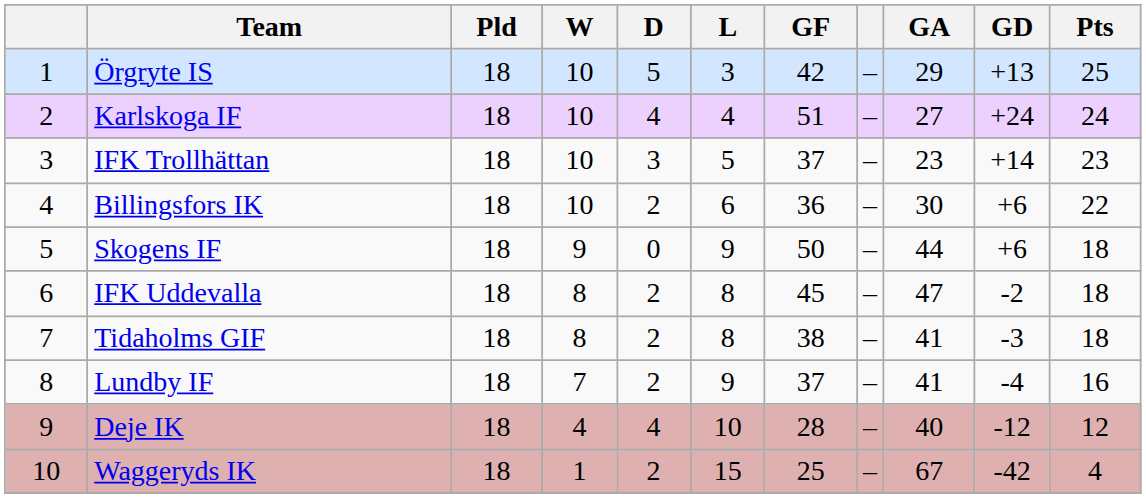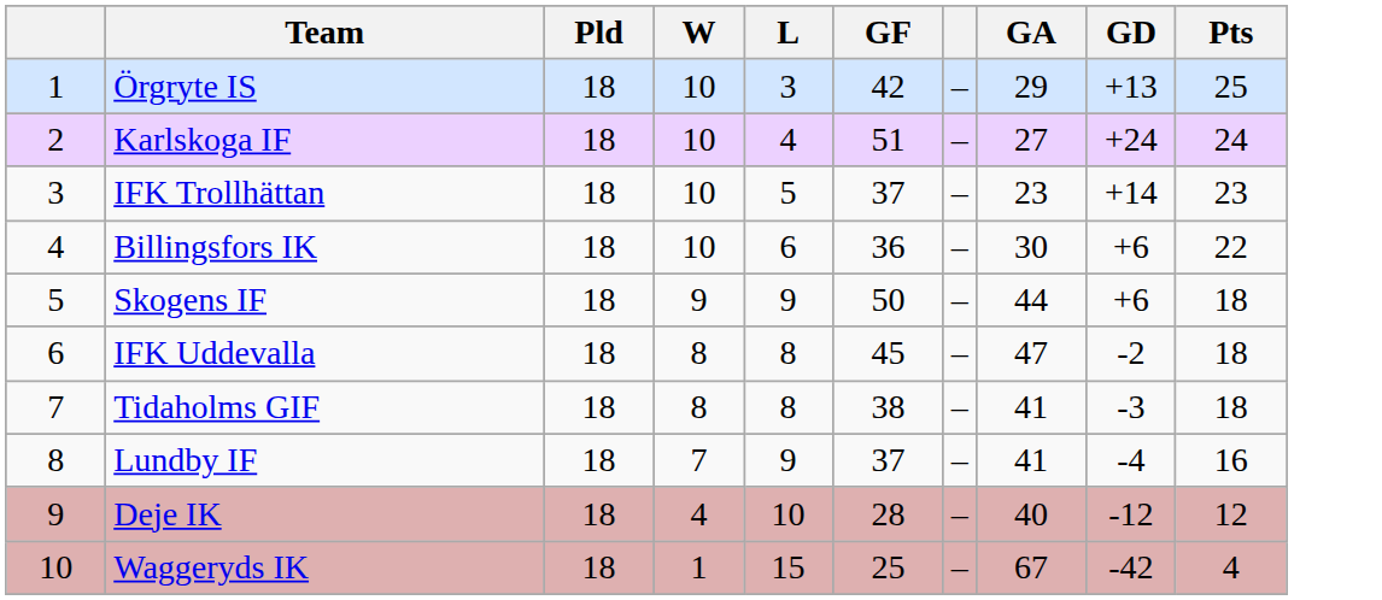 <table class="wikitable" style="text-align: center;">
 <tr>
 <th style="width: 40px;"></th>
 <th style="width: 200px;">Team</th>
 <th style="width: 45px;">Pld</th>
 <th style="width: 35px;">W</th>
-<th style="width: 35px;">D</th>
 <th style="width: 35px;">L</th>
 <th style="width: 45px;">GF</th>
 <th></th>
 <th style="width: 45px;">GA</th>
 <th style="width: 35px;">GD</th>
 <th style="width: 45px;">Pts</th>
 </tr>
 <tr style="background: #d2e6ff">
 <td>1</td>
 <td style="text-align: left;"><a href='#'>Örgryte IS</a></td>
 <td>18</td>
 <td>10</td>
-<td>5</td>
 <td>3</td>
 <td>42</td>
 <td>–</td>
 <td>29</td>
 <td>+13</td>
 <td>25</td>
 </tr>
 <tr style="background: #ecd1ff">
 <td>2</td>
 <td style="text-align: left;"><a href='#'>Karlskoga IF</a></td>
 <td>18</td>
 <td>10</td>
 <td>4</td>
-<td>4</td>
 <td>51</td>
 <td>–</td>
 <td>27</td>
 <td>+24</td>
 <td>24</td>
 </tr>
 <tr>
 <td>3</td>
 <td style="text-align: left;"><a href='#'>IFK Trollhättan</a></td>
 <td>18</td>
 <td>10</td>
-<td>3</td>
 <td>5</td>
 <td>37</td>
 <td>–</td>
 <td>23</td>
 <td>+14</td>
 <td>23</td>
 </tr>
 <tr>
 <td>4</td>
 <td style="text-align: left;"><a href='#'>Billingsfors IK</a></td>
 <td>18</td>
 <td>10</td>
-<td>2</td>
 <td>6</td>
 <td>36</td>
 <td>–</td>
 <td>30</td>
 <td>+6</td>
 <td>22</td>
 </tr>
 <tr>
 <td>5</td>
 <td style="text-align: left;"><a href='#'>Skogens IF</a></td>
 <td>18</td>
 <td>9</td>
-<td>0</td>
 <td>9</td>
 <td>50</td>
 <td>–</td>
 <td>44</td>
 <td>+6</td>
 <td>18</td>
 </tr>
 <tr>
 <td>6</td>
 <td style="text-align: left;"><a href='#'>IFK Uddevalla</a></td>
 <td>18</td>
 <td>8</td>
-<td>2</td>
 <td>8</td>
 <td>45</td>
 <td>–</td>
 <td>47</td>
 <td>-2</td>
 <td>18</td>
 </tr>
 <tr>
 <td>7</td>
 <td style="text-align: left;"><a href='#'>Tidaholms GIF</a></td>
 <td>18</td>
 <td>8</td>
-<td>2</td>
 <td>8</td>
 <td>38</td>
 <td>–</td>
 <td>41</td>
 <td>-3</td>
 <td>18</td>
 </tr>
 <tr>
 <td>8</td>
 <td style="text-align: left;"><a href='#'>Lundby IF</a></td>
 <td>18</td>
 <td>7</td>
-<td>2</td>
 <td>9</td>
 <td>37</td>
 <td>–</td>
 <td>41</td>
 <td>-4</td>
 <td>16</td>
 </tr>
 <tr style="background: #deb0b0">
 <td>9</td>
 <td style="text-align: left;"><a href='#'>Deje IK</a></td>
 <td>18</td>
-<td>4</td>
 <td>4</td>
 <td>10</td>
 <td>28</td>
 <td>–</td>
 <td>40</td>
 <td>-12</td>
 <td>12</td>
 </tr>
 <tr style="background: #deb0b0">
 <td>10</td>
 <td style="text-align: left;"><a href='#'>Waggeryds IK</a></td>
 <td>18</td>
 <td>1</td>
-<td>2</td>
 <td>15</td>
 <td>25</td>
 <td>–</td>
 <td>67</td>
 <td>-42</td>
 <td>4</td>
 </tr>
 </table>
